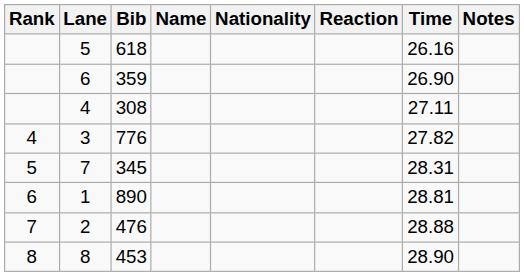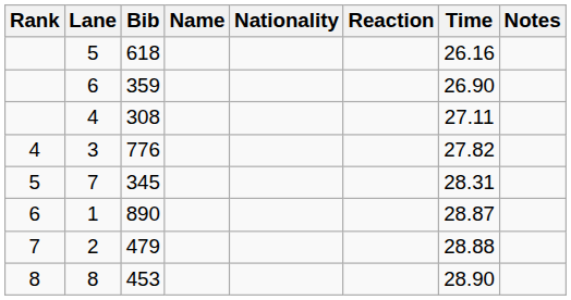 <table class="wikitable sortable" style="text-align:center">
 <tr>
 <th>Rank</th>
 <th>Lane</th>
 <th>Bib</th>
 <th>Name</th>
 <th>Nationality</th>
 <th>Reaction</th>
 <th>Time</th>
 <th>Notes</th>
 </tr>
 <tr>
 <td></td>
 <td>5</td>
 <td>618</td>
 <td align=left></td>
 <td align=left></td>
 <td></td>
 <td>26.16</td>
 <td></td>
 </tr>
 <tr>
 <td></td>
 <td>6</td>
 <td>359</td>
 <td align=left></td>
 <td align=left></td>
 <td></td>
 <td>26.90</td>
 <td></td>
 </tr>
 <tr>
 <td></td>
 <td>4</td>
 <td>308</td>
 <td align=left></td>
 <td align=left></td>
 <td></td>
 <td>27.11</td>
 <td></td>
 </tr>
 <tr>
 <td>4</td>
 <td>3</td>
 <td>776</td>
 <td align=left></td>
 <td align=left></td>
 <td></td>
 <td>27.82</td>
 <td></td>
 </tr>
 <tr>
 <td>5</td>
 <td>7</td>
 <td>345</td>
 <td align=left></td>
 <td align=left></td>
 <td></td>
 <td>28.31</td>
 <td></td>
 </tr>
 <tr>
 <td>6</td>
 <td>1</td>
 <td>890</td>
 <td align=left></td>
 <td align=left></td>
 <td></td>
-<td>28.81</td>
+<td>28.87</td>
 <td></td>
 </tr>
 <tr>
 <td>7</td>
 <td>2</td>
-<td>476</td>
+<td>479</td>
 <td align=left></td>
 <td align=left></td>
 <td></td>
 <td>28.88</td>
 <td></td>
 </tr>
 <tr>
 <td>8</td>
 <td>8</td>
 <td>453</td>
 <td align=left></td>
 <td align=left></td>
 <td></td>
 <td>28.90</td>
 <td></td>
 </tr>
 </table>
